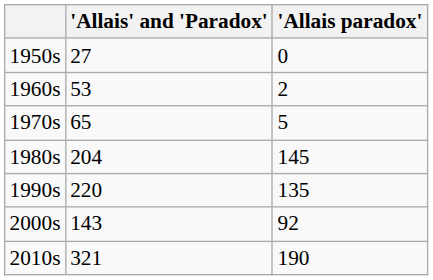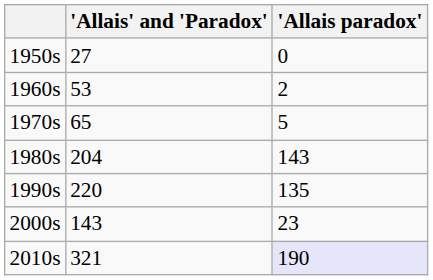 <table class="wikitable">
 <tr>
 <th></th>
 <th>'Allais' and 'Paradox'</th>
 <th>'Allais paradox'</th>
 </tr>
 <tr>
 <td>1950s</td>
 <td>27</td>
 <td>0</td>
 </tr>
 <tr>
 <td>1960s</td>
 <td>53</td>
 <td>2</td>
 </tr>
 <tr>
 <td>1970s</td>
 <td>65</td>
 <td>5</td>
 </tr>
 <tr>
 <td>1980s</td>
 <td>204</td>
-<td>145</td>
+<td>143</td>
 </tr>
 <tr>
 <td>1990s</td>
 <td>220</td>
 <td>135</td>
 </tr>
 <tr>
 <td>2000s</td>
 <td>143</td>
-<td>92</td>
+<td>23</td>
 </tr>
 <tr>
 <td>2010s</td>
 <td>321</td>
-<td>190</td>
+<td style="background: lavender;">190</td>
 </tr>
 </table>
